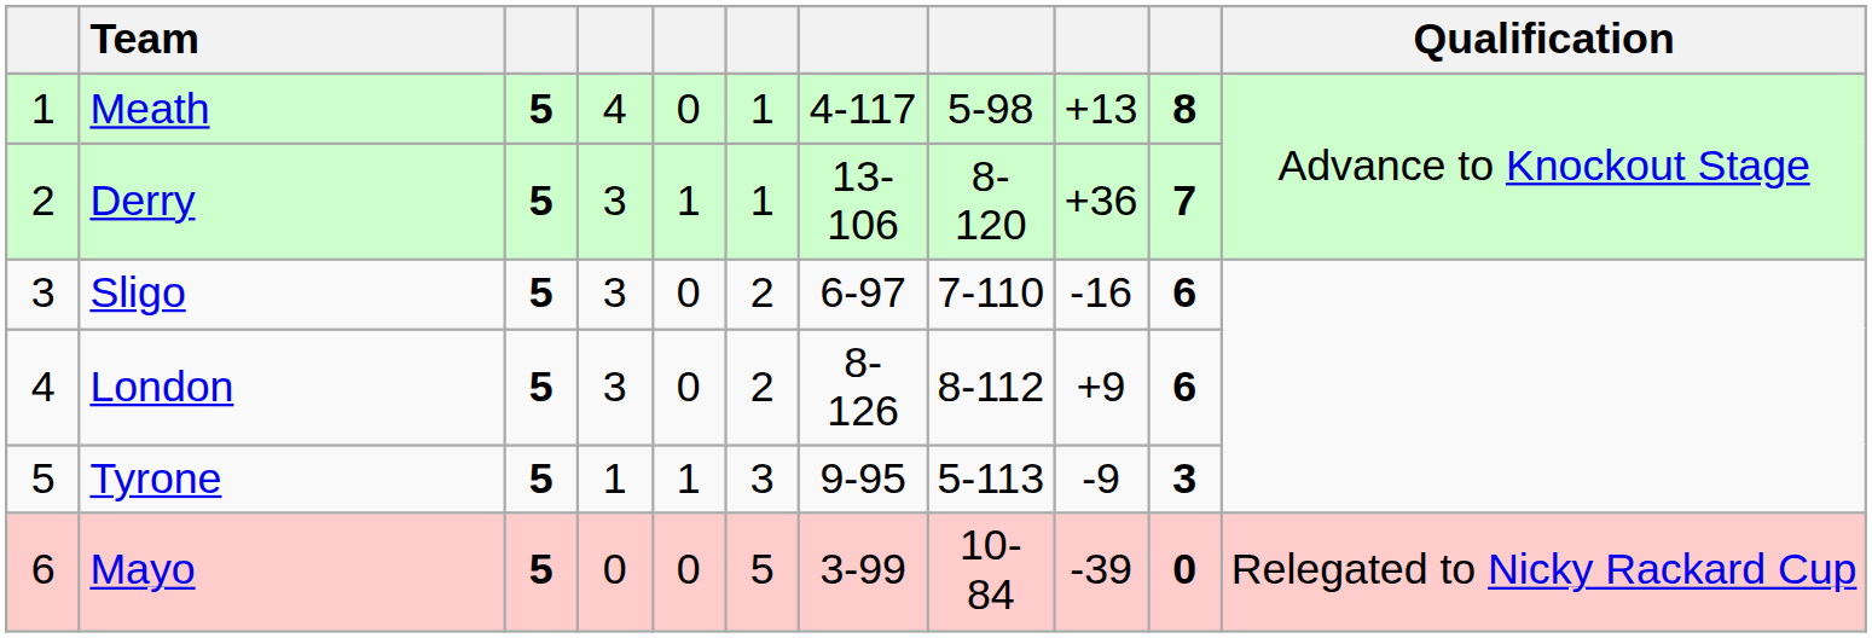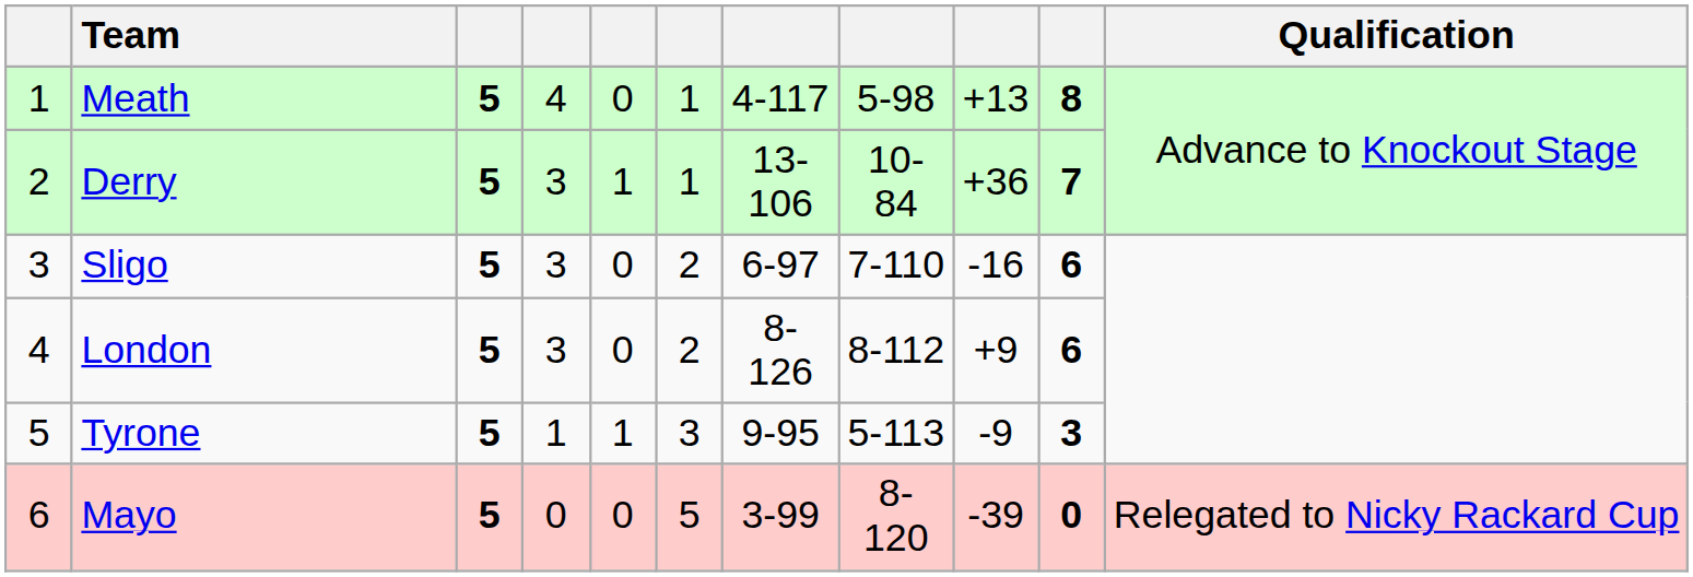 <table class="wikitable" style="text-align:center">
 <tr>
 <th width="20"></th>
 <th width="150" style="text-align:left;">Team</th>
 <th width="20"></th>
 <th width="20"></th>
 <th width="20"></th>
 <th width="20"></th>
 <th width="40"></th>
 <th width="40"></th>
 <th width="20"></th>
 <th width="20"></th>
 <th>Qualification</th>
 </tr>
 <tr style="background:#ccffcc">
 <td>1</td>
 <td style="text-align:left"> <a href='#'>Meath</a></td>
 <td><strong>5</strong></td>
 <td>4</td>
 <td>0</td>
 <td>1</td>
 <td>4-117</td>
 <td>5-98</td>
 <td>+13</td>
 <td><strong>8</strong></td>
 <td rowspan="2">Advance to <a href='#'>Knockout Stage</a></td>
 </tr>
 <tr style="background:#ccffcc">
 <td>2</td>
 <td style="text-align:left"> <a href='#'>Derry</a></td>
 <td><strong>5</strong></td>
 <td>3</td>
 <td>1</td>
 <td>1</td>
 <td>13-106</td>
-<td>8-120</td>
+<td>10-84</td>
 <td>+36</td>
 <td><strong>7</strong></td>
 </tr>
 <tr>
 <td>3</td>
 <td style="text-align:left"> <a href='#'>Sligo</a></td>
 <td><strong>5</strong></td>
 <td>3</td>
 <td>0</td>
 <td>2</td>
 <td>6-97</td>
 <td>7-110</td>
 <td>-16</td>
 <td><strong>6</strong></td>
 <td rowspan="3"></td>
 </tr>
 <tr>
 <td>4</td>
 <td style="text-align:left"> <a href='#'>London</a></td>
 <td><strong>5</strong></td>
 <td>3</td>
 <td>0</td>
 <td>2</td>
 <td>8-126</td>
 <td>8-112</td>
 <td>+9</td>
 <td><strong>6</strong></td>
 </tr>
 <tr>
 <td>5</td>
 <td style="text-align:left"> <a href='#'>Tyrone</a></td>
 <td><strong>5</strong></td>
 <td>1</td>
 <td>1</td>
 <td>3</td>
 <td>9-95</td>
 <td>5-113</td>
 <td>-9</td>
 <td><strong>3</strong></td>
 </tr>
 <tr style="background:#ffcccc">
 <td>6</td>
 <td style="text-align:left"> <a href='#'>Mayo</a></td>
 <td><strong>5</strong></td>
 <td>0</td>
 <td>0</td>
 <td>5</td>
 <td>3-99</td>
-<td>10-84</td>
+<td>8-120</td>
 <td>-39</td>
 <td><strong>0</strong></td>
 <td>Relegated to <a href='#'>Nicky Rackard Cup</a></td>
 </tr>
 </table>
